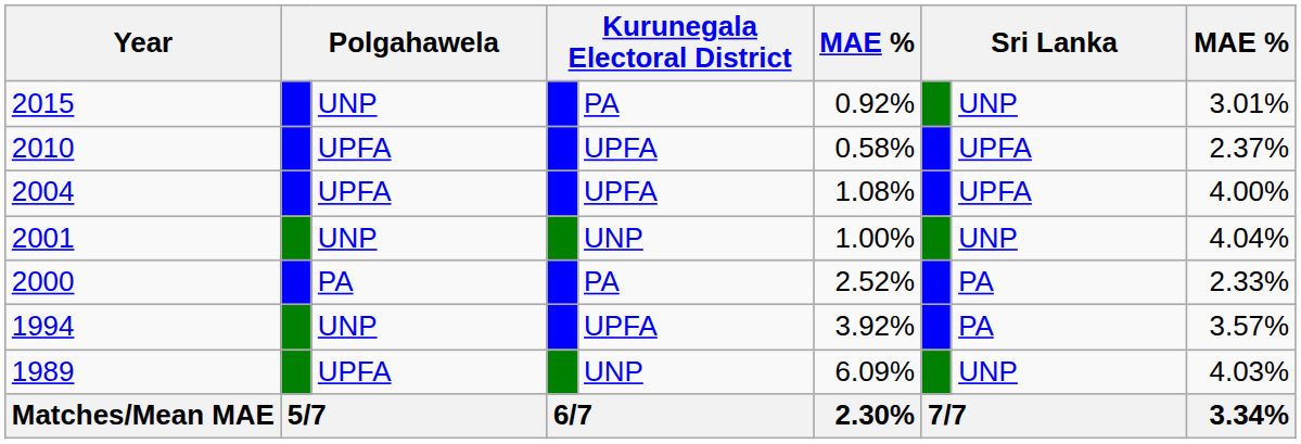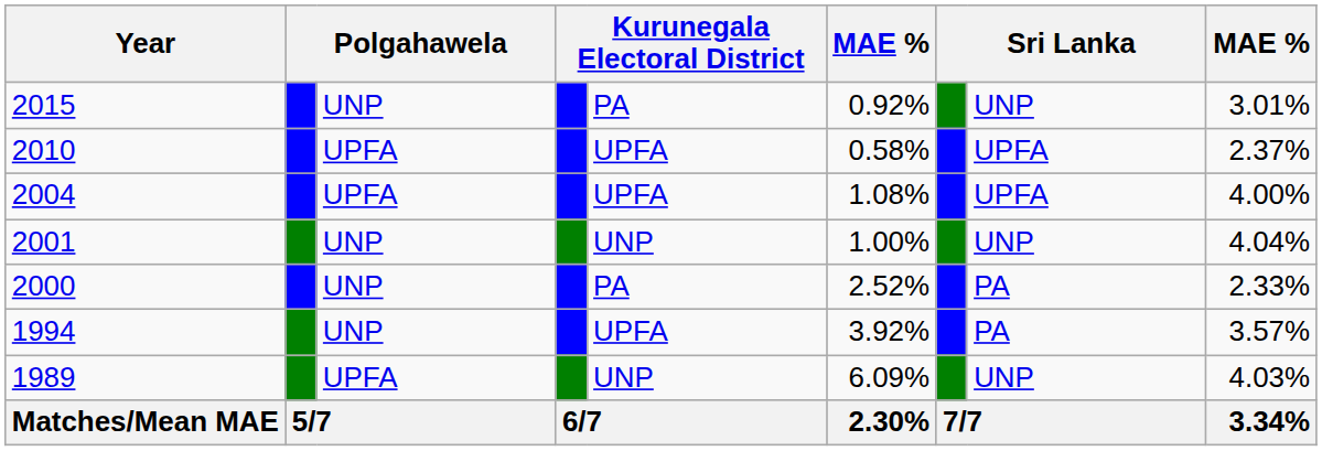 <table class="wikitable">
 <tr>
 <th>Year</th>
 <th colspan="2" width="144px">Polgahawela</th>
 <th colspan="2" width="144px"><a href='#'>Kurunegala Electoral District</a></th>
 <th><a href='#'>MAE</a> %</th>
 <th colspan="2" width="144px">Sri Lanka</th>
 <th>MAE %</th>
 </tr>
 <tr>
 <td><a href='#'>2015</a></td>
 <td style="background-color:blue;" width="10px"></td>
 <td style="text-align:left;"><a href='#'>UNP</a></td>
 <td style="background-color:blue;" width="10px"></td>
 <td style="text-align:left;"><a href='#'>PA</a></td>
 <td style="text-align:right;">0.92%</td>
 <td style="background-color:green;" width="10px"></td>
 <td style="text-align:left;"><a href='#'>UNP</a></td>
 <td style="text-align:right;">3.01%</td>
 </tr>
 <tr>
 <td><a href='#'>2010</a></td>
 <td style="background-color:blue;" width="10px"></td>
 <td style="text-align:left;"><a href='#'>UPFA</a></td>
 <td style="background-color:blue;" width="10px"></td>
 <td style="text-align:left;"><a href='#'>UPFA</a></td>
 <td style="text-align:right;">0.58%</td>
 <td style="background-color:blue;" width="10px"></td>
 <td style="text-align:left;"><a href='#'>UPFA</a></td>
 <td style="text-align:right;">2.37%</td>
 </tr>
 <tr>
 <td><a href='#'>2004</a></td>
 <td style="background-color:blue;" width="10px"></td>
 <td style="text-align:left;"><a href='#'>UPFA</a></td>
 <td style="background-color:blue;" width="10px"></td>
 <td style="text-align:left;"><a href='#'>UPFA</a></td>
 <td style="text-align:right;">1.08%</td>
 <td style="background-color:blue;" width="10px"></td>
 <td style="text-align:left;"><a href='#'>UPFA</a></td>
 <td style="text-align:right;">4.00%</td>
 </tr>
 <tr>
 <td><a href='#'>2001</a></td>
 <td style="background-color:green;" width="10px"></td>
 <td style="text-align:left;"><a href='#'>UNP</a></td>
 <td style="background-color:green;" width="10px"></td>
 <td style="text-align:left;"><a href='#'>UNP</a></td>
 <td style="text-align:right;">1.00%</td>
 <td style="background-color:green;" width="10px"></td>
 <td style="text-align:left;"><a href='#'>UNP</a></td>
 <td style="text-align:right;">4.04%</td>
 </tr>
 <tr>
 <td><a href='#'>2000</a></td>
 <td style="background-color:blue;" width="10px"></td>
-<td style="text-align:left;"><a href='#'>PA</a></td>
+<td style="text-align:left;"><a href='#'>UNP</a></td>
 <td style="background-color:blue;" width="10px"></td>
 <td style="text-align:left;"><a href='#'>PA</a></td>
 <td style="text-align:right;">2.52%</td>
 <td style="background-color:blue;" width="10px"></td>
 <td style="text-align:left;"><a href='#'>PA</a></td>
 <td style="text-align:right;">2.33%</td>
 </tr>
 <tr>
 <td><a href='#'>1994</a></td>
 <td style="background-color:green;" width="10px"></td>
 <td style="text-align:left;"><a href='#'>UNP</a></td>
 <td style="background-color:blue;" width="10px"></td>
 <td style="text-align:left;"><a href='#'>UPFA</a></td>
 <td style="text-align:right;">3.92%</td>
 <td style="background-color:blue;" width="10px"></td>
 <td style="text-align:left;"><a href='#'>PA</a></td>
 <td style="text-align:right;">3.57%</td>
 </tr>
 <tr>
 <td><a href='#'>1989</a></td>
 <td style="background-color:green;" width="10px"></td>
 <td style="text-align:left;"><a href='#'>UPFA</a></td>
 <td style="background-color:green;" width="10px"></td>
 <td style="text-align:left;"><a href='#'>UNP</a></td>
 <td style="text-align:right;">6.09%</td>
 <td style="background-color:green;" width="10px"></td>
 <td style="text-align:left;"><a href='#'>UNP</a></td>
 <td style="text-align:right;">4.03%</td>
 </tr>
 <tr>
 <th>Matches/Mean MAE</th>
 <th style="text-align:left;"colspan="2" width="144px">5/7</th>
 <th style="text-align:left;"colspan="2" width="144px">6/7</th>
 <th style="text-align:right;">2.30%</th>
 <th style="text-align:left;"colspan="2" width="144px">7/7</th>
 <th style="text-align:right;">3.34%</th>
 </tr>
 </table>
